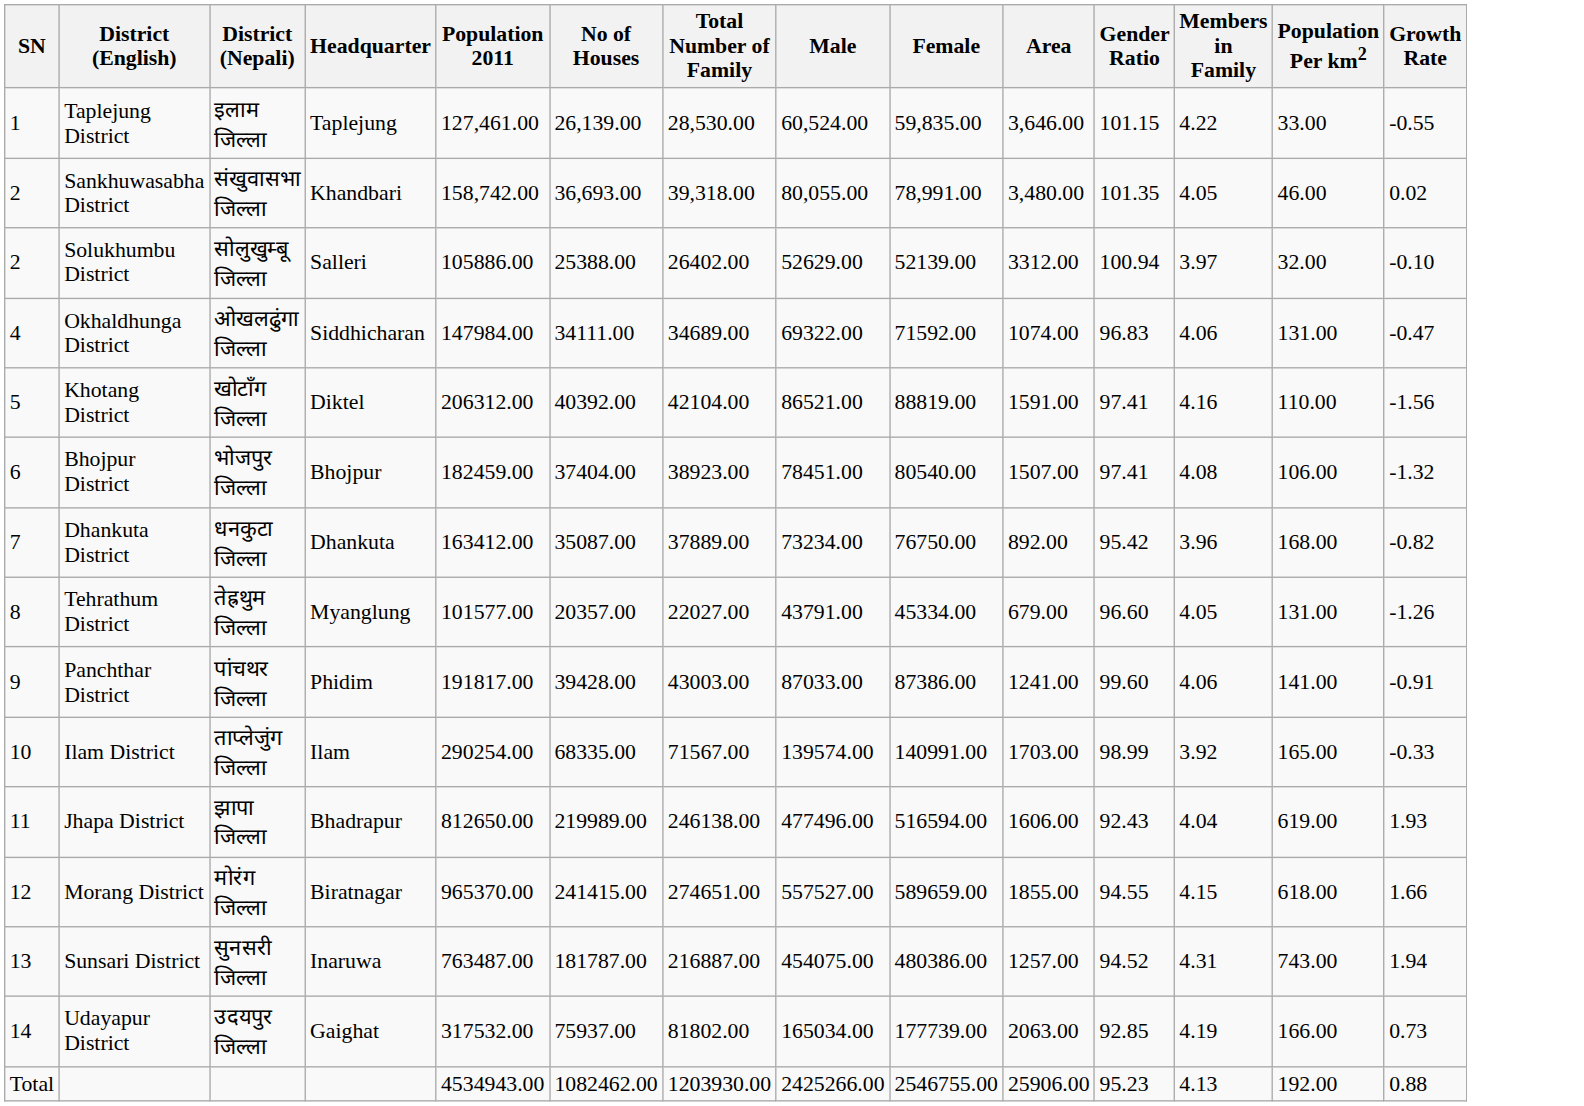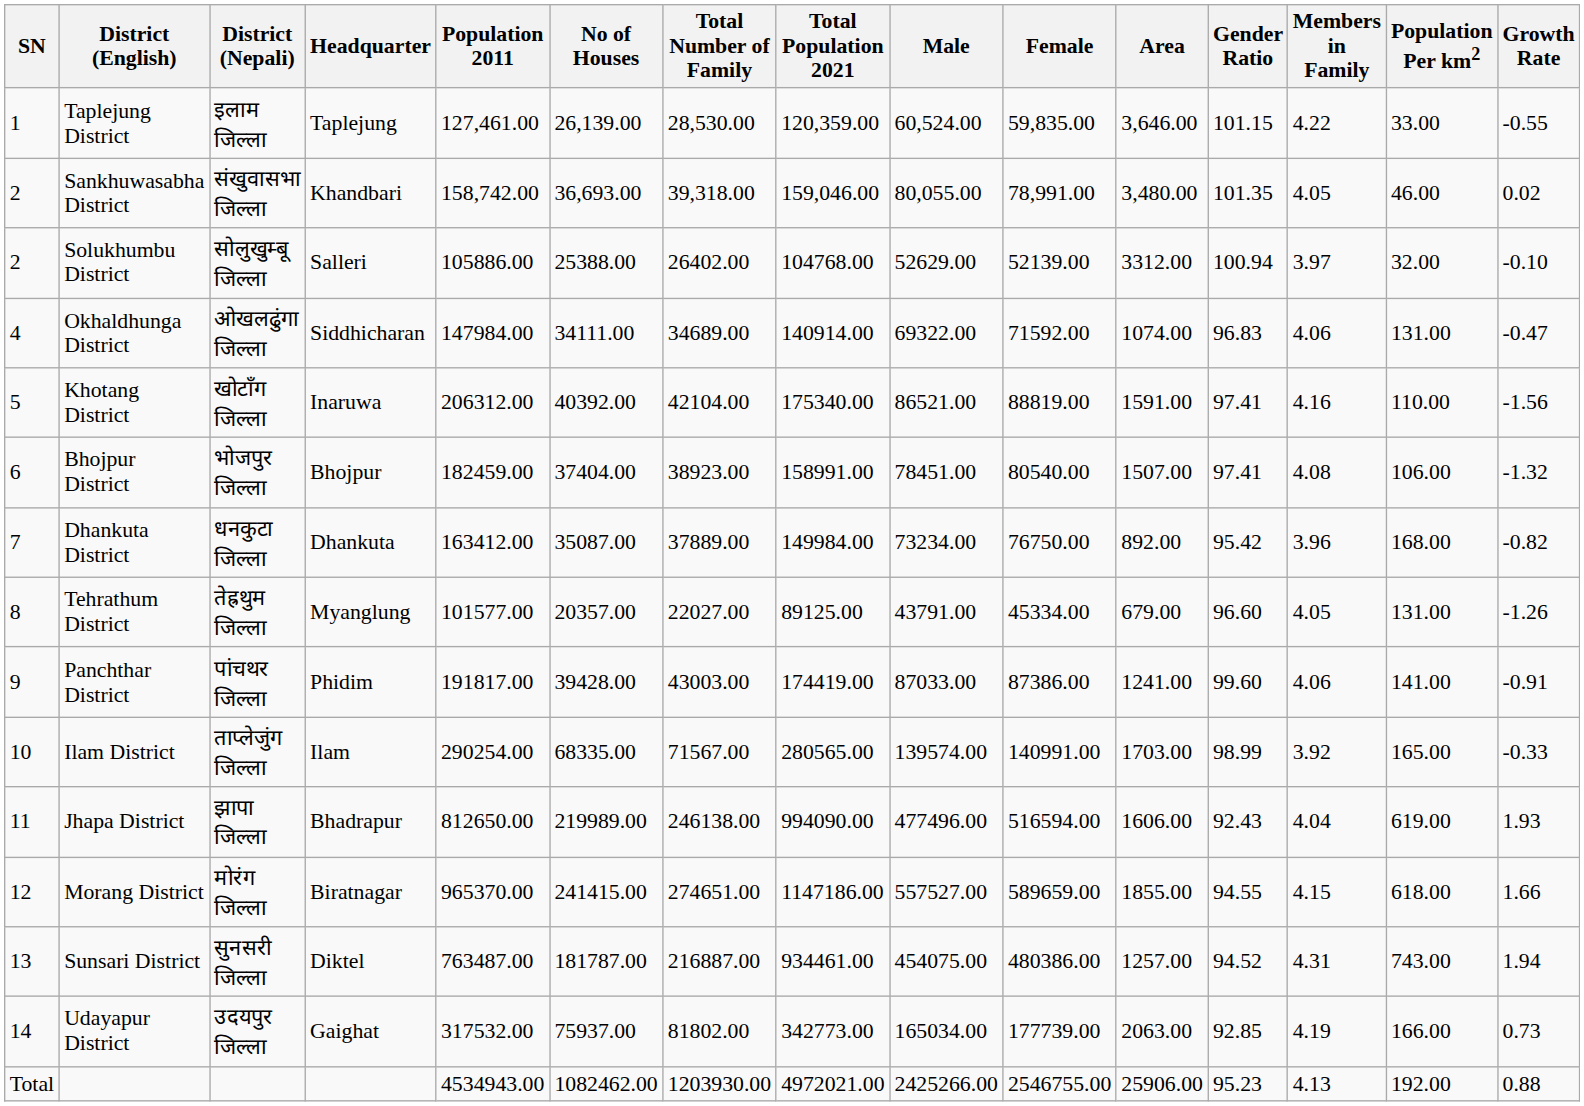 <table class="wikitable sortable">
 <tr>
 <th>SN</th>
 <th>District (English)</th>
 <th>District (Nepali)</th>
 <th>Headquarter</th>
 <th>Population 2011</th>
 <th>No of Houses</th>
 <th>Total Number of Family</th>
+<th>Total Population 2021</th>
 <th>Male</th>
 <th>Female</th>
 <th>Area</th>
 <th>Gender Ratio</th>
 <th>Members in Family</th>
 <th>Population Per km<sup>2</sup></th>
 <th>Growth Rate</th>
 </tr>
 <tr>
 <td>1</td>
 <td>Taplejung District</td>
 <td>इलाम जिल्ला</td>
 <td>Taplejung</td>
 <td>127,461.00</td>
 <td>26,139.00</td>
 <td>28,530.00</td>
+<td>120,359.00</td>
 <td>60,524.00</td>
 <td>59,835.00</td>
 <td>3,646.00</td>
 <td>101.15</td>
 <td>4.22</td>
 <td>33.00</td>
 <td>-0.55</td>
 </tr>
 <tr>
 <td>2</td>
 <td>Sankhuwasabha District</td>
 <td>संखुवासभा जिल्ला</td>
 <td>Khandbari</td>
 <td>158,742.00</td>
 <td>36,693.00</td>
 <td>39,318.00</td>
+<td>159,046.00</td>
 <td>80,055.00</td>
 <td>78,991.00</td>
 <td>3,480.00</td>
 <td>101.35</td>
 <td>4.05</td>
 <td>46.00</td>
 <td>0.02</td>
 </tr>
 <tr>
 <td>2</td>
 <td>Solukhumbu District</td>
 <td>सोलुखुम्बू जिल्ला</td>
 <td>Salleri</td>
 <td>105886.00</td>
 <td>25388.00</td>
 <td>26402.00</td>
+<td>104768.00</td>
 <td>52629.00</td>
 <td>52139.00</td>
 <td>3312.00</td>
 <td>100.94</td>
 <td>3.97</td>
 <td>32.00</td>
 <td>-0.10</td>
 </tr>
 <tr>
 <td>4</td>
 <td>Okhaldhunga District</td>
 <td>ओखलढुंगा जिल्ला</td>
 <td>Siddhicharan</td>
 <td>147984.00</td>
 <td>34111.00</td>
 <td>34689.00</td>
+<td>140914.00</td>
 <td>69322.00</td>
 <td>71592.00</td>
 <td>1074.00</td>
 <td>96.83</td>
 <td>4.06</td>
 <td>131.00</td>
 <td>-0.47</td>
 </tr>
 <tr>
 <td>5</td>
 <td>Khotang District</td>
 <td>खोटाँग जिल्ला</td>
-<td>Diktel</td>
+<td>Inaruwa</td>
 <td>206312.00</td>
 <td>40392.00</td>
 <td>42104.00</td>
+<td>175340.00</td>
 <td>86521.00</td>
 <td>88819.00</td>
 <td>1591.00</td>
 <td>97.41</td>
 <td>4.16</td>
 <td>110.00</td>
 <td>-1.56</td>
 </tr>
 <tr>
 <td>6</td>
 <td>Bhojpur District</td>
 <td>भोजपुर जिल्ला</td>
 <td>Bhojpur</td>
 <td>182459.00</td>
 <td>37404.00</td>
 <td>38923.00</td>
+<td>158991.00</td>
 <td>78451.00</td>
 <td>80540.00</td>
 <td>1507.00</td>
 <td>97.41</td>
 <td>4.08</td>
 <td>106.00</td>
 <td>-1.32</td>
 </tr>
 <tr>
 <td>7</td>
 <td>Dhankuta District</td>
 <td>धनकुटा जिल्ला</td>
 <td>Dhankuta</td>
 <td>163412.00</td>
 <td>35087.00</td>
 <td>37889.00</td>
+<td>149984.00</td>
 <td>73234.00</td>
 <td>76750.00</td>
 <td>892.00</td>
 <td>95.42</td>
 <td>3.96</td>
 <td>168.00</td>
 <td>-0.82</td>
 </tr>
 <tr>
 <td>8</td>
 <td>Tehrathum District</td>
 <td>तेह्रथुम जिल्ला</td>
 <td>Myanglung</td>
 <td>101577.00</td>
 <td>20357.00</td>
 <td>22027.00</td>
+<td>89125.00</td>
 <td>43791.00</td>
 <td>45334.00</td>
 <td>679.00</td>
 <td>96.60</td>
 <td>4.05</td>
 <td>131.00</td>
 <td>-1.26</td>
 </tr>
 <tr>
 <td>9</td>
 <td>Panchthar District</td>
 <td>पांचथर जिल्ला</td>
 <td>Phidim</td>
 <td>191817.00</td>
 <td>39428.00</td>
 <td>43003.00</td>
+<td>174419.00</td>
 <td>87033.00</td>
 <td>87386.00</td>
 <td>1241.00</td>
 <td>99.60</td>
 <td>4.06</td>
 <td>141.00</td>
 <td>-0.91</td>
 </tr>
 <tr>
 <td>10</td>
 <td>Ilam District</td>
 <td>ताप्लेजुंग जिल्ला</td>
 <td>Ilam</td>
 <td>290254.00</td>
 <td>68335.00</td>
 <td>71567.00</td>
+<td>280565.00</td>
 <td>139574.00</td>
 <td>140991.00</td>
 <td>1703.00</td>
 <td>98.99</td>
 <td>3.92</td>
 <td>165.00</td>
 <td>-0.33</td>
 </tr>
 <tr>
 <td>11</td>
 <td>Jhapa District</td>
 <td>झापा जिल्ला</td>
 <td>Bhadrapur</td>
 <td>812650.00</td>
 <td>219989.00</td>
 <td>246138.00</td>
+<td>994090.00</td>
 <td>477496.00</td>
 <td>516594.00</td>
 <td>1606.00</td>
 <td>92.43</td>
 <td>4.04</td>
 <td>619.00</td>
 <td>1.93</td>
 </tr>
 <tr>
 <td>12</td>
 <td>Morang District</td>
 <td>मोरंग जिल्ला</td>
 <td>Biratnagar</td>
 <td>965370.00</td>
 <td>241415.00</td>
 <td>274651.00</td>
+<td>1147186.00</td>
 <td>557527.00</td>
 <td>589659.00</td>
 <td>1855.00</td>
 <td>94.55</td>
 <td>4.15</td>
 <td>618.00</td>
 <td>1.66</td>
 </tr>
 <tr>
 <td>13</td>
 <td>Sunsari District</td>
 <td>सुनसरी जिल्ला</td>
-<td>Inaruwa</td>
+<td>Diktel</td>
 <td>763487.00</td>
 <td>181787.00</td>
 <td>216887.00</td>
+<td>934461.00</td>
 <td>454075.00</td>
 <td>480386.00</td>
 <td>1257.00</td>
 <td>94.52</td>
 <td>4.31</td>
 <td>743.00</td>
 <td>1.94</td>
 </tr>
 <tr>
 <td>14</td>
 <td>Udayapur District</td>
 <td>उदयपुर जिल्ला</td>
 <td>Gaighat</td>
 <td>317532.00</td>
 <td>75937.00</td>
 <td>81802.00</td>
+<td>342773.00</td>
 <td>165034.00</td>
 <td>177739.00</td>
 <td>2063.00</td>
 <td>92.85</td>
 <td>4.19</td>
 <td>166.00</td>
 <td>0.73</td>
 </tr>
 <tr>
 <td>Total</td>
 <td></td>
 <td></td>
 <td></td>
 <td>4534943.00</td>
 <td>1082462.00</td>
 <td>1203930.00</td>
+<td>4972021.00</td>
 <td>2425266.00</td>
 <td>2546755.00</td>
 <td>25906.00</td>
 <td>95.23</td>
 <td>4.13</td>
 <td>192.00</td>
 <td>0.88</td>
 </tr>
 </table>
